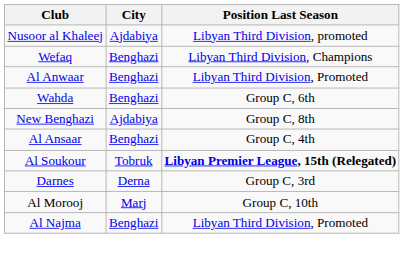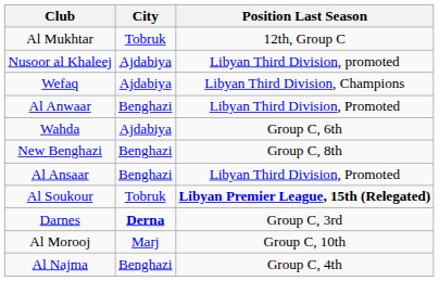 <table class="wikitable" style="text-align: center;">
 <tr>
 <th>Club</th>
 <th>City</th>
 <th>Position Last Season</th>
+</tr>
+<tr>
+<td>Al Mukhtar</td>
+<td><a href='#'>Tobruk</a></td>
+<td>12th, Group C</td>
 </tr>
 <tr>
 <td><a href='#'>Nusoor al Khaleej</a></td>
 <td><a href='#'>Ajdabiya</a></td>
 <td><a href='#'>Libyan Third Division</a>, promoted</td>
 </tr>
 <tr>
 <td><a href='#'>Wefaq</a></td>
-<td><a href='#'>Benghazi</a></td>
+<td><a href='#'>Ajdabiya</a></td>
 <td><a href='#'>Libyan Third Division</a>, Champions</td>
 </tr>
 <tr>
 <td><a href='#'>Al Anwaar</a></td>
 <td><a href='#'>Benghazi</a></td>
 <td><a href='#'>Libyan Third Division</a>, Promoted</td>
 </tr>
 <tr>
 <td><a href='#'>Wahda</a></td>
-<td><a href='#'>Benghazi</a></td>
+<td><a href='#'>Ajdabiya</a></td>
 <td>Group C, 6th</td>
 </tr>
 <tr>
 <td><a href='#'>New Benghazi</a></td>
-<td><a href='#'>Ajdabiya</a></td>
+<td><a href='#'>Benghazi</a></td>
 <td>Group C, 8th</td>
 </tr>
 <tr>
 <td><a href='#'>Al Ansaar</a></td>
 <td><a href='#'>Benghazi</a></td>
-<td>Group C, 4th</td>
+<td><a href='#'>Libyan Third Division</a>, Promoted</td>
 </tr>
 <tr>
 <td><a href='#'>Al Soukour</a></td>
 <td><a href='#'>Tobruk</a></td>
 <td><strong><a href='#'>Libyan Premier League</a>, 15th (Relegated)</strong></td>
 </tr>
 <tr>
 <td><a href='#'>Darnes</a></td>
-<td><a href='#'>Derna</a></td>
+<td><strong><a href='#'>Derna</a></strong></td>
 <td>Group C, 3rd</td>
 </tr>
 <tr>
 <td>Al Morooj</td>
 <td><a href='#'>Marj</a></td>
 <td>Group C, 10th</td>
 </tr>
 <tr>
 <td><a href='#'>Al Najma</a></td>
 <td><a href='#'>Benghazi</a></td>
-<td><a href='#'>Libyan Third Division</a>, Promoted</td>
+<td>Group C, 4th</td>
 </tr>
 </table>
